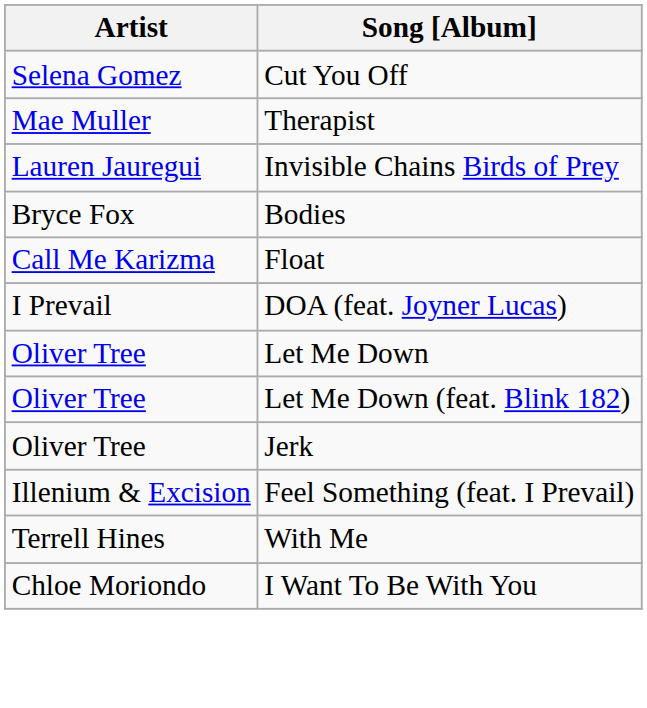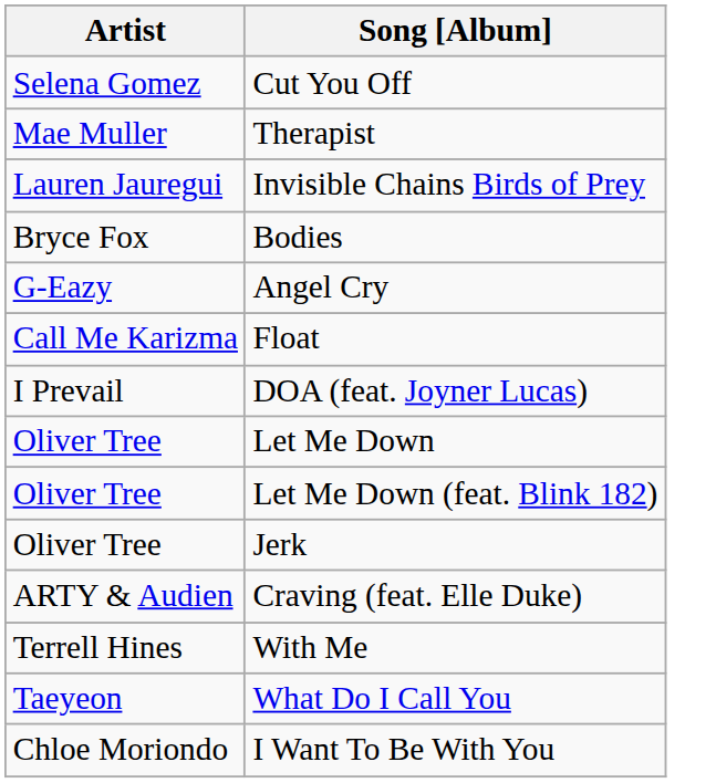 <table class="wikitable">
 <tr>
 <th>Artist</th>
 <th>Song [Album]</th>
 </tr>
 <tr>
 <td><a href='#'>Selena Gomez</a></td>
 <td>Cut You Off</td>
 </tr>
 <tr>
 <td><a href='#'>Mae Muller</a></td>
 <td>Therapist</td>
 </tr>
 <tr>
 <td><a href='#'>Lauren Jauregui</a></td>
 <td>Invisible Chains <a href='#'>Birds of Prey</a></td>
 </tr>
 <tr>
 <td>Bryce Fox</td>
 <td>Bodies</td>
 </tr>
 <tr>
+<td><a href='#'>G-Eazy</a></td>
+<td>Angel Cry</td>
+</tr>
+<tr>
 <td><a href='#'>Call Me Karizma</a></td>
 <td>Float</td>
 </tr>
 <tr>
 <td>I Prevail</td>
 <td>DOA (feat. <a href='#'>Joyner Lucas</a>)</td>
 </tr>
 <tr>
 <td><a href='#'>Oliver Tree</a></td>
 <td>Let Me Down</td>
 </tr>
 <tr>
 <td><a href='#'>Oliver Tree</a></td>
 <td>Let Me Down (feat. <a href='#'>Blink 182</a>)</td>
 </tr>
 <tr>
 <td>Oliver Tree</td>
 <td>Jerk</td>
 </tr>
 <tr>
-<td>Illenium & <a href='#'>Excision</a></td>
-<td>Feel Something (feat. I Prevail)</td>
+<td>ARTY & <a href='#'>Audien</a></td>
+<td>Craving (feat. Elle Duke)</td>
 </tr>
 <tr>
 <td>Terrell Hines</td>
 <td>With Me</td>
 </tr>
 <tr>
+<td><a href='#'>Taeyeon</a></td>
+<td><a href='#'>What Do I Call You</a></td>
+</tr>
+<tr>
 <td>Chloe Moriondo</td>
 <td>I Want To Be With You</td>
 </tr>
 </table>
